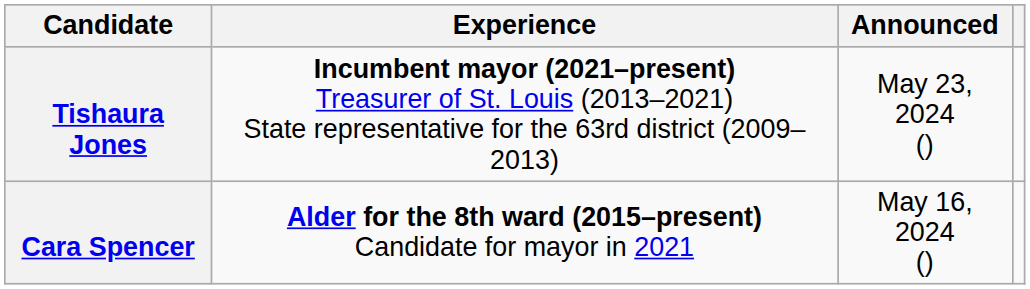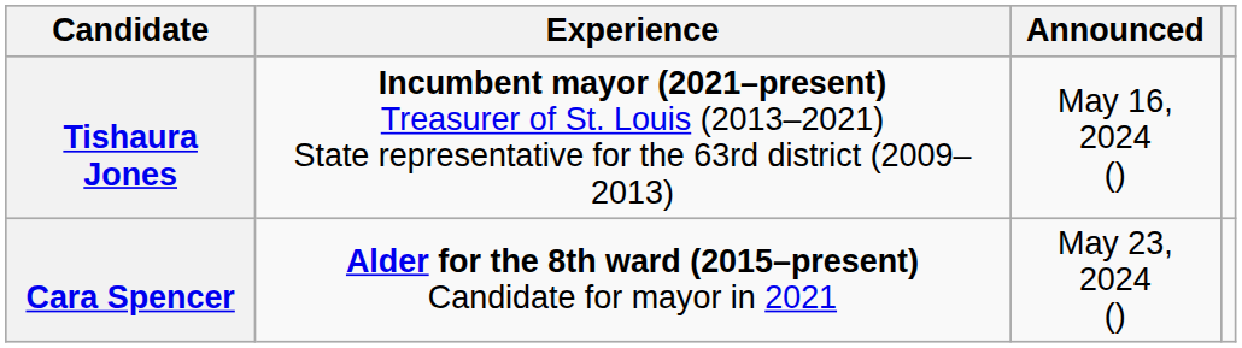 <table class="wikitable sortable" style="text-align:center">
 <tr>
 <th scope="col">Candidate</th>
 <th scope="col">Experience</th>
 <th scope="col">Announced</th>
 <th scope="col" class="unsortable"></th>
 </tr>
 <tr>
 <th scope="row"><br><a href='#'>Tishaura Jones</a></th>
 <td><strong>Incumbent mayor (2021–present)</strong><br><a href='#'>Treasurer of St. Louis</a> (2013–2021)<br>State representative for the 63rd district (2009–2013)</td>
-<td>May 23, 2024<br>()</td>
+<td>May 16, 2024<br>()</td>
 <td></td>
 </tr>
 <tr>
 <th scope="row"><br><a href='#'>Cara Spencer</a></th>
 <td><strong><a href='#'>Alder</a> for the 8th ward (2015–present)</strong><br>Candidate for mayor in <a href='#'>2021</a></td>
-<td>May 16, 2024<br>()</td>
+<td>May 23, 2024<br>()</td>
 <td></td>
 </tr>
 </table>
